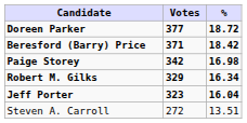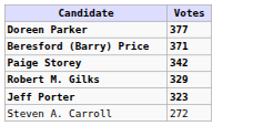 <table class="wikitable">
 <tr>
 <th style="background:#ddf; width:200px;">Candidate</th>
 <th style="background:#ddf; width:50px;">Votes</th>
-<th style="background:#ddf; width:30px;">%</th>
 </tr>
 <tr>
 <td><strong>Doreen Parker</strong></td>
 <td><strong>377</strong></td>
-<td><strong>18.72</strong></td>
 </tr>
 <tr>
 <td><strong>Beresford (Barry) Price</strong></td>
 <td><strong>371</strong></td>
-<td><strong>18.42</strong></td>
 </tr>
 <tr>
 <td><strong>Paige Storey</strong></td>
 <td><strong>342</strong></td>
-<td><strong>16.98</strong></td>
 </tr>
 <tr>
 <td><strong>Robert M. Gilks</strong></td>
 <td><strong>329</strong></td>
-<td><strong>16.34</strong></td>
 </tr>
 <tr>
 <td><strong>Jeff Porter</strong></td>
 <td><strong>323</strong></td>
-<td><strong>16.04</strong></td>
 </tr>
 <tr>
 <td>Steven A. Carroll</td>
 <td>272</td>
-<td>13.51</td>
 </tr>
 </table>
